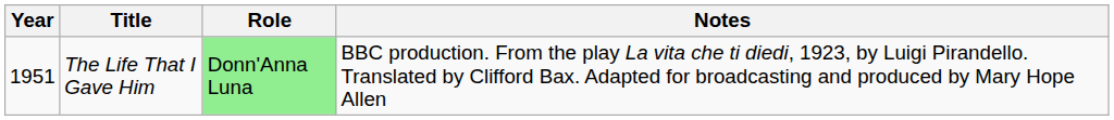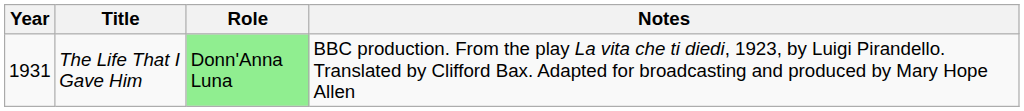 <table class="wikitable">
 <tr>
 <th>Year</th>
 <th>Title</th>
 <th>Role</th>
 <th>Notes</th>
 </tr>
 <tr>
-<td>1951</td>
+<td>1931</td>
 <td><em>The Life That I Gave Him</em></td>
 <td style="background: lightgreen;">Donn'Anna Luna</td>
 <td>BBC production. From the play <em>La vita che ti diedi</em>, 1923, by Luigi Pirandello. Translated by Clifford Bax. Adapted for broadcasting and produced by Mary Hope Allen</td>
 </tr>
 </table>
